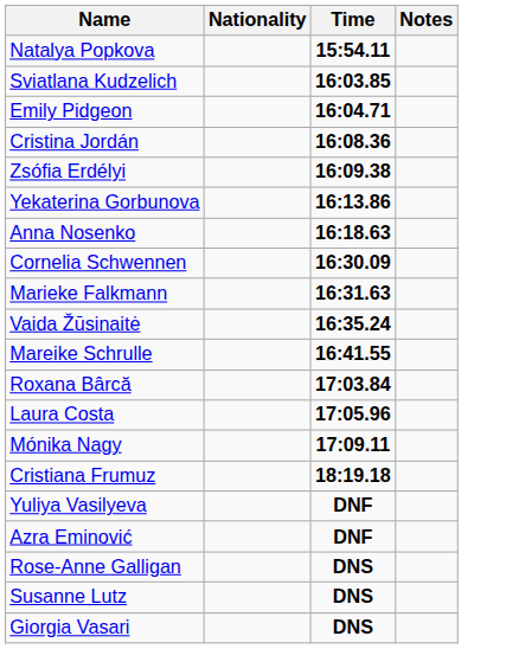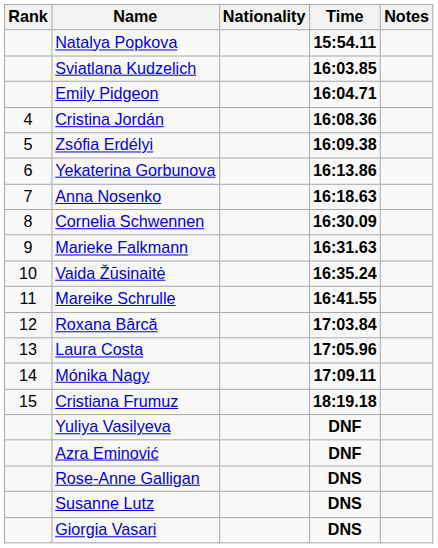 <table class="wikitable sortable" style="text-align:center">
 <tr>
+<th>Rank</th>
 <th>Name</th>
 <th>Nationality</th>
 <th>Time</th>
 <th>Notes</th>
 </tr>
 <tr>
+<td></td>
 <td align=left><a href='#'>Natalya Popkova</a></td>
 <td align=left></td>
 <td><strong>15:54.11</strong></td>
 <td></td>
 </tr>
 <tr>
+<td></td>
 <td align=left><a href='#'>Sviatlana Kudzelich</a></td>
 <td align=left></td>
 <td><strong>16:03.85</strong></td>
 <td></td>
 </tr>
 <tr>
+<td></td>
 <td align=left><a href='#'>Emily Pidgeon</a></td>
 <td align=left></td>
 <td><strong>16:04.71</strong></td>
 <td></td>
 </tr>
 <tr>
+<td>4</td>
 <td align=left><a href='#'>Cristina Jordán</a></td>
 <td align=left></td>
 <td><strong>16:08.36</strong></td>
 <td></td>
 </tr>
 <tr>
+<td>5</td>
 <td align=left><a href='#'>Zsófia Erdélyi</a></td>
 <td align=left></td>
 <td><strong>16:09.38</strong></td>
 <td></td>
 </tr>
 <tr>
+<td>6</td>
 <td align=left><a href='#'>Yekaterina Gorbunova</a></td>
 <td align=left></td>
 <td><strong>16:13.86</strong></td>
 <td></td>
 </tr>
 <tr>
+<td>7</td>
 <td align=left><a href='#'>Anna Nosenko</a></td>
 <td align=left></td>
 <td><strong>16:18.63</strong></td>
 <td></td>
 </tr>
 <tr>
+<td>8</td>
 <td align=left><a href='#'>Cornelia Schwennen</a></td>
 <td align=left></td>
 <td><strong>16:30.09</strong></td>
 <td></td>
 </tr>
 <tr>
+<td>9</td>
 <td align=left><a href='#'>Marieke Falkmann</a></td>
 <td align=left></td>
 <td><strong>16:31.63</strong></td>
 <td></td>
 </tr>
 <tr>
+<td>10</td>
 <td align=left><a href='#'>Vaida Žūsinaitė</a></td>
 <td align=left></td>
 <td><strong>16:35.24</strong></td>
 <td></td>
 </tr>
 <tr>
+<td>11</td>
 <td align=left><a href='#'>Mareike Schrulle</a></td>
 <td align=left></td>
 <td><strong>16:41.55</strong></td>
 <td></td>
 </tr>
 <tr>
+<td>12</td>
 <td align=left><a href='#'>Roxana Bârcă</a></td>
 <td align=left></td>
 <td><strong>17:03.84</strong></td>
 <td></td>
 </tr>
 <tr>
+<td>13</td>
 <td align=left><a href='#'>Laura Costa</a></td>
 <td align=left></td>
 <td><strong>17:05.96</strong></td>
 <td></td>
 </tr>
 <tr>
+<td>14</td>
 <td align=left><a href='#'>Mónika Nagy</a></td>
 <td align=left></td>
 <td><strong>17:09.11</strong></td>
 <td></td>
 </tr>
 <tr>
+<td>15</td>
 <td align=left><a href='#'>Cristiana Frumuz</a></td>
 <td align=left></td>
 <td><strong>18:19.18</strong></td>
 <td></td>
 </tr>
 <tr>
+<td></td>
 <td align=left><a href='#'>Yuliya Vasilyeva</a></td>
 <td align=left></td>
 <td><strong>DNF</strong></td>
 <td></td>
 </tr>
 <tr>
+<td></td>
 <td align=left><a href='#'>Azra Eminović</a></td>
 <td align=left></td>
 <td><strong>DNF</strong></td>
 <td></td>
 </tr>
 <tr>
+<td></td>
 <td align=left><a href='#'>Rose-Anne Galligan</a></td>
 <td align=left></td>
 <td><strong>DNS</strong></td>
 <td></td>
 </tr>
 <tr>
+<td></td>
 <td align=left><a href='#'>Susanne Lutz</a></td>
 <td align=left></td>
 <td><strong>DNS</strong></td>
 <td></td>
 </tr>
 <tr>
+<td></td>
 <td align=left><a href='#'>Giorgia Vasari</a></td>
 <td align=left></td>
 <td><strong>DNS</strong></td>
 <td></td>
 </tr>
 </table>
